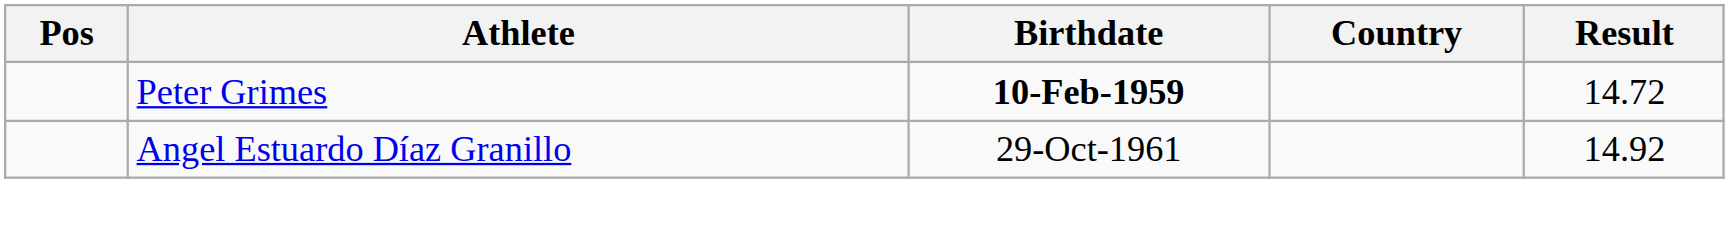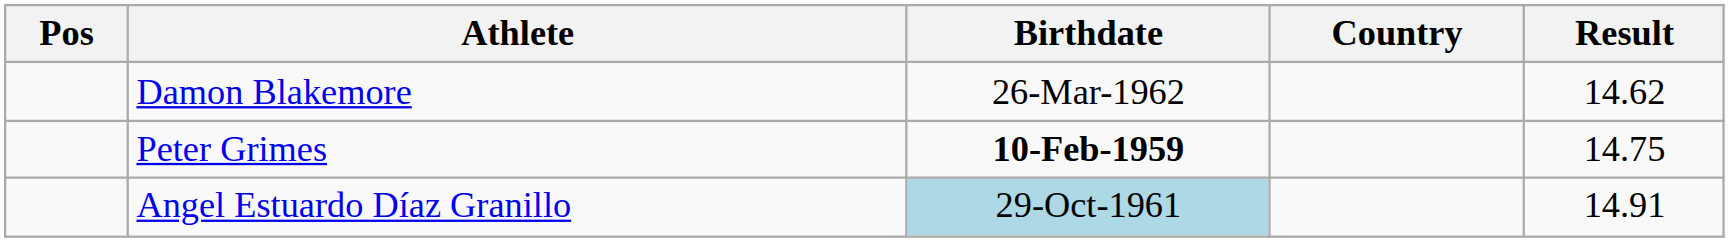 <table class="wikitable"  style="text-align:center; width:60%;">
 <tr>
 <th>Pos</th>
 <th>Athlete</th>
 <th>Birthdate</th>
 <th>Country</th>
 <th>Result</th>
 </tr>
 <tr>
 <td align=center></td>
+<td align=left><a href='#'>Damon Blakemore</a></td>
+<td>26-Mar-1962</td>
+<td align=left></td>
+<td>14.62</td>
+</tr>
+<tr>
+<td align=center></td>
 <td align=left><a href='#'>Peter Grimes</a></td>
 <td><strong>10-Feb-1959</strong></td>
 <td align=left></td>
-<td>14.72</td>
+<td>14.75</td>
 </tr>
 <tr>
 <td align=center></td>
 <td align=left><a href='#'>Angel Estuardo Díaz Granillo</a></td>
-<td>29-Oct-1961</td>
+<td style="background: lightblue;">29-Oct-1961</td>
 <td align=left></td>
-<td>14.92</td>
+<td>14.91</td>
 </tr>
 </table>
